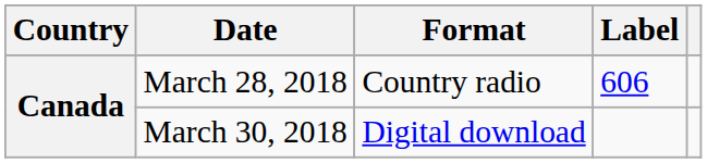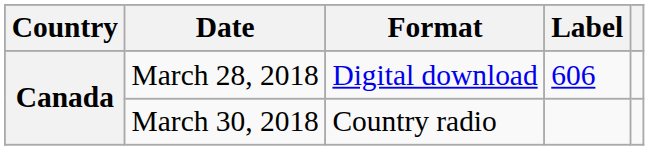 <table class="wikitable plainrowheaders">
 <tr>
 <th>Country</th>
 <th>Date</th>
 <th>Format</th>
 <th>Label</th>
 <th></th>
 </tr>
 <tr>
 <th scope="row" rowspan="2">Canada</th>
 <td>March 28, 2018</td>
-<td>Country radio</td>
+<td><a href='#'>Digital download</a></td>
 <td><a href='#'>606</a></td>
 <td></td>
 </tr>
 <tr>
 <td>March 30, 2018</td>
-<td><a href='#'>Digital download</a></td>
+<td>Country radio</td>
 <td></td>
 <td></td>
 </tr>
 </table>
